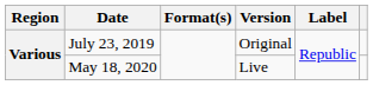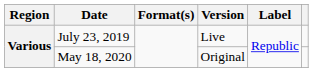 <table class="wikitable plainrowheaders" border="1">
 <tr>
 <th scope="col">Region</th>
 <th scope="col">Date</th>
 <th scope="col">Format(s)</th>
 <th scope="col">Version</th>
 <th scope="col">Label</th>
 <th scope="col"></th>
 </tr>
 <tr>
 <th scope="row" rowspan="2">Various</th>
 <td>July 23, 2019</td>
 <td rowspan="2"></td>
-<td>Original</td>
+<td>Live</td>
 <td rowspan="2"><a href='#'>Republic</a></td>
 <td align="center"></td>
 </tr>
 <tr>
 <td>May 18, 2020</td>
-<td>Live</td>
+<td>Original</td>
 <td align="center"></td>
 </tr>
 </table>
